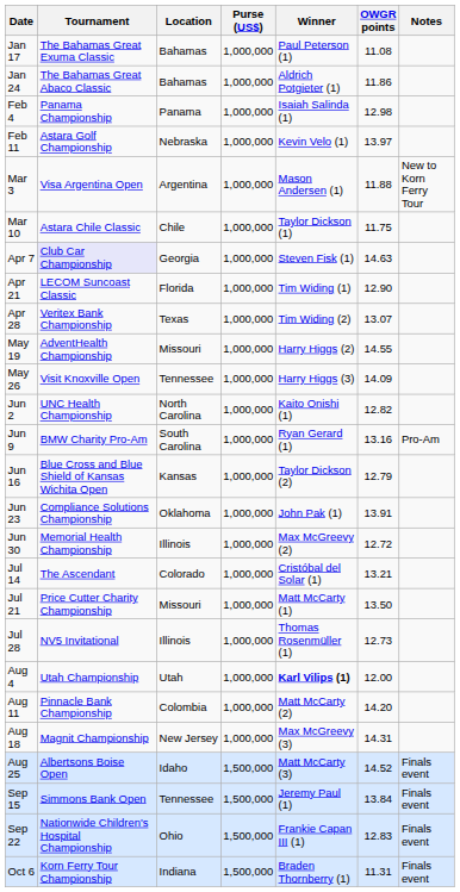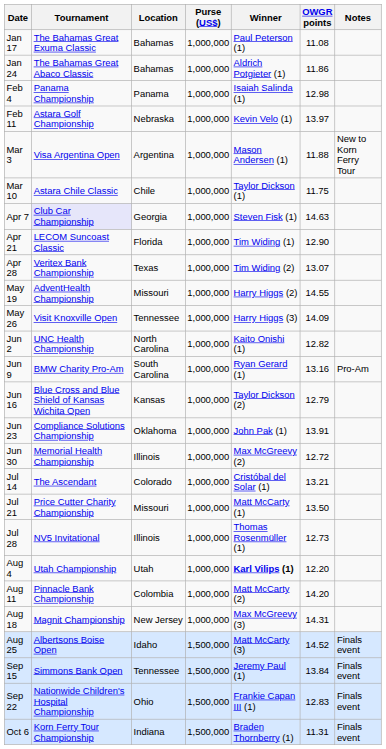 <table class="wikitable" style="font-size:95%">
 <tr>
 <th>Date</th>
 <th>Tournament</th>
 <th>Location</th>
 <th>Purse<br>(<a href='#'>US$</a>)</th>
 <th>Winner</th>
 <th><a href='#'>OWGR</a><br>points</th>
 <th>Notes</th>
 </tr>
 <tr>
 <td>Jan 17</td>
 <td><a href='#'>The Bahamas Great Exuma Classic</a></td>
 <td>Bahamas</td>
 <td align=right>1,000,000</td>
 <td> <a href='#'>Paul Peterson</a> (1)</td>
 <td align=center>11.08</td>
 <td></td>
 </tr>
 <tr>
 <td>Jan 24</td>
 <td><a href='#'>The Bahamas Great Abaco Classic</a></td>
 <td>Bahamas</td>
 <td align=right>1,000,000</td>
 <td> <a href='#'>Aldrich Potgieter</a> (1)</td>
 <td align=center>11.86</td>
 <td></td>
 </tr>
 <tr>
 <td>Feb 4</td>
 <td><a href='#'>Panama Championship</a></td>
 <td>Panama</td>
 <td align=right>1,000,000</td>
 <td> <a href='#'>Isaiah Salinda</a> (1)</td>
 <td align=center>12.98</td>
 <td></td>
 </tr>
 <tr>
 <td>Feb 11</td>
 <td><a href='#'>Astara Golf Championship</a></td>
 <td>Nebraska</td>
 <td align=right>1,000,000</td>
 <td> <a href='#'>Kevin Velo</a> (1)</td>
 <td align=center>13.97</td>
 <td></td>
 </tr>
 <tr>
 <td>Mar 3</td>
 <td><a href='#'>Visa Argentina Open</a></td>
 <td>Argentina</td>
 <td align=right>1,000,000</td>
 <td> <a href='#'>Mason Andersen</a> (1)</td>
 <td align=center>11.88</td>
 <td>New to Korn Ferry Tour</td>
 </tr>
 <tr>
 <td>Mar 10</td>
 <td><a href='#'>Astara Chile Classic</a></td>
 <td>Chile</td>
 <td align=right>1,000,000</td>
 <td> <a href='#'>Taylor Dickson</a> (1)</td>
 <td align=center>11.75</td>
 <td></td>
 </tr>
 <tr>
 <td>Apr 7</td>
 <td style="background: lavender;"><a href='#'>Club Car Championship</a></td>
 <td>Georgia</td>
 <td align=right>1,000,000</td>
 <td> <a href='#'>Steven Fisk</a> (1)</td>
 <td align=center>14.63</td>
 <td></td>
 </tr>
 <tr>
 <td>Apr 21</td>
 <td><a href='#'>LECOM Suncoast Classic</a></td>
 <td>Florida</td>
 <td align=right>1,000,000</td>
 <td> <a href='#'>Tim Widing</a> (1)</td>
 <td align=center>12.90</td>
 <td></td>
 </tr>
 <tr>
 <td>Apr 28</td>
 <td><a href='#'>Veritex Bank Championship</a></td>
 <td>Texas</td>
 <td align=right>1,000,000</td>
 <td> <a href='#'>Tim Widing</a> (2)</td>
 <td align=center>13.07</td>
 <td></td>
 </tr>
 <tr>
 <td>May 19</td>
 <td><a href='#'>AdventHealth Championship</a></td>
 <td>Missouri</td>
 <td align=right>1,000,000</td>
 <td> <a href='#'>Harry Higgs</a> (2)</td>
 <td align=center>14.55</td>
 <td></td>
 </tr>
 <tr>
 <td>May 26</td>
 <td><a href='#'>Visit Knoxville Open</a></td>
 <td>Tennessee</td>
 <td align=right>1,000,000</td>
 <td> <a href='#'>Harry Higgs</a> (3)</td>
 <td align=center>14.09</td>
 <td></td>
 </tr>
 <tr>
 <td>Jun 2</td>
 <td><a href='#'>UNC Health Championship</a></td>
 <td>North Carolina</td>
 <td align=right>1,000,000</td>
 <td> <a href='#'>Kaito Onishi</a> (1)</td>
 <td align=center>12.82</td>
 <td></td>
 </tr>
 <tr>
 <td>Jun 9</td>
 <td><a href='#'>BMW Charity Pro-Am</a></td>
 <td>South Carolina</td>
 <td align=right>1,000,000</td>
 <td> <a href='#'>Ryan Gerard</a> (1)</td>
 <td align=center>13.16</td>
 <td>Pro-Am</td>
 </tr>
 <tr>
 <td>Jun 16</td>
 <td><a href='#'>Blue Cross and Blue Shield of Kansas Wichita Open</a></td>
 <td>Kansas</td>
 <td align=right>1,000,000</td>
 <td> <a href='#'>Taylor Dickson</a> (2)</td>
 <td align=center>12.79</td>
 <td></td>
 </tr>
 <tr>
 <td>Jun 23</td>
 <td><a href='#'>Compliance Solutions Championship</a></td>
 <td>Oklahoma</td>
 <td align=right>1,000,000</td>
 <td> <a href='#'>John Pak</a> (1)</td>
 <td align=center>13.91</td>
 <td></td>
 </tr>
 <tr>
 <td>Jun 30</td>
 <td><a href='#'>Memorial Health Championship</a></td>
 <td>Illinois</td>
 <td align=right>1,000,000</td>
 <td> <a href='#'>Max McGreevy</a> (2)</td>
 <td align=center>12.72</td>
 <td></td>
 </tr>
 <tr>
 <td>Jul 14</td>
 <td><a href='#'>The Ascendant</a></td>
 <td>Colorado</td>
 <td align=right>1,000,000</td>
 <td> <a href='#'>Cristóbal del Solar</a> (1)</td>
 <td align=center>13.21</td>
 <td></td>
 </tr>
 <tr>
 <td>Jul 21</td>
 <td><a href='#'>Price Cutter Charity Championship</a></td>
 <td>Missouri</td>
 <td align=right>1,000,000</td>
 <td> <a href='#'>Matt McCarty</a> (1)</td>
 <td align=center>13.50</td>
 <td></td>
 </tr>
 <tr>
 <td>Jul 28</td>
 <td><a href='#'>NV5 Invitational</a></td>
 <td>Illinois</td>
 <td align=right>1,000,000</td>
 <td> <a href='#'>Thomas Rosenmüller</a> (1)</td>
 <td align=center>12.73</td>
 <td></td>
 </tr>
 <tr>
 <td>Aug 4</td>
 <td><a href='#'>Utah Championship</a></td>
 <td>Utah</td>
 <td align=right>1,000,000</td>
 <td><strong> <a href='#'>Karl Vilips</a> (1)</strong></td>
-<td align=center>12.00</td>
+<td align=center>12.20</td>
 <td></td>
 </tr>
 <tr>
 <td>Aug 11</td>
 <td><a href='#'>Pinnacle Bank Championship</a></td>
 <td>Colombia</td>
 <td align=right>1,000,000</td>
 <td> <a href='#'>Matt McCarty</a> (2)</td>
 <td align=center>14.20</td>
 <td></td>
 </tr>
 <tr>
 <td>Aug 18</td>
 <td><a href='#'>Magnit Championship</a></td>
 <td>New Jersey</td>
 <td align=right>1,000,000</td>
 <td> <a href='#'>Max McGreevy</a> (3)</td>
 <td align=center>14.31</td>
 <td></td>
 </tr>
 <tr style="background:#D6E8FF;">
 <td>Aug 25</td>
 <td><a href='#'>Albertsons Boise Open</a></td>
 <td>Idaho</td>
 <td align=right>1,500,000</td>
 <td> <a href='#'>Matt McCarty</a> (3)</td>
 <td align=center>14.52</td>
 <td>Finals event</td>
 </tr>
 <tr style="background:#D6E8FF;">
 <td>Sep 15</td>
 <td><a href='#'>Simmons Bank Open</a></td>
 <td>Tennessee</td>
 <td align=right>1,500,000</td>
 <td> <a href='#'>Jeremy Paul</a> (1)</td>
 <td align=center>13.84</td>
 <td>Finals event</td>
 </tr>
 <tr style="background:#D6E8FF;">
 <td>Sep 22</td>
 <td><a href='#'>Nationwide Children's Hospital Championship</a></td>
 <td>Ohio</td>
 <td align=right>1,500,000</td>
 <td> <a href='#'>Frankie Capan III</a> (1)</td>
 <td align=center>12.83</td>
 <td>Finals event</td>
 </tr>
 <tr style="background:#D6E8FF;">
 <td>Oct 6</td>
 <td><a href='#'>Korn Ferry Tour Championship</a></td>
 <td>Indiana</td>
 <td align=right>1,500,000</td>
 <td> <a href='#'>Braden Thornberry</a> (1)</td>
 <td align=center>11.31</td>
 <td>Finals event</td>
 </tr>
 </table>
